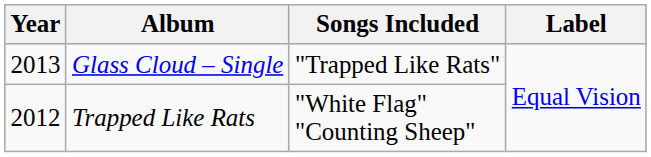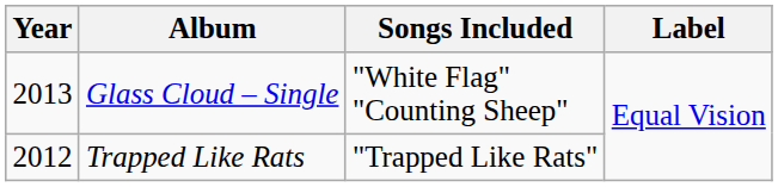 <table class="wikitable">
 <tr>
 <th>Year</th>
 <th>Album</th>
 <th>Songs Included</th>
 <th>Label</th>
 </tr>
 <tr>
 <td>2013</td>
 <td><em><a href='#'>Glass Cloud – Single</a></em></td>
-<td>"Trapped Like Rats"</td>
+<td>"White Flag" <br> "Counting Sheep"</td>
 <td rowspan=2><a href='#'>Equal Vision</a></td>
 </tr>
 <tr>
 <td>2012</td>
 <td><em>Trapped Like Rats</em></td>
-<td>"White Flag" <br> "Counting Sheep"</td>
+<td>"Trapped Like Rats"</td>
 </tr>
 </table>
